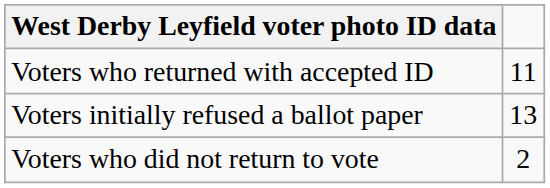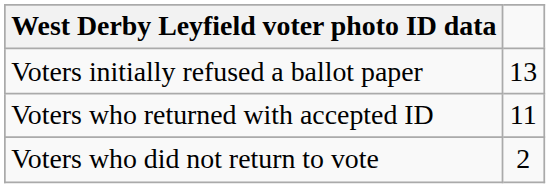 <table class="wikitable">
 <tr>
 <th>West Derby Leyfield voter photo ID data</th>
+</tr>
+<tr>
+<td style="text-align:left">Voters initially refused a ballot paper</td>
+<td style="text-align:center">13</td>
 </tr>
 <tr>
 <td style="text-align:left">Voters who returned with accepted ID</td>
 <td style="text-align:center">11</td>
 </tr>
 <tr>
-<td style="text-align:left">Voters initially refused a ballot paper</td>
-<td style="text-align:center">13</td>
-</tr>
-<tr>
 <td style="text-align:left">Voters who did not return to vote</td>
 <td style="text-align:center">2</td>
 </tr>
 </table>
